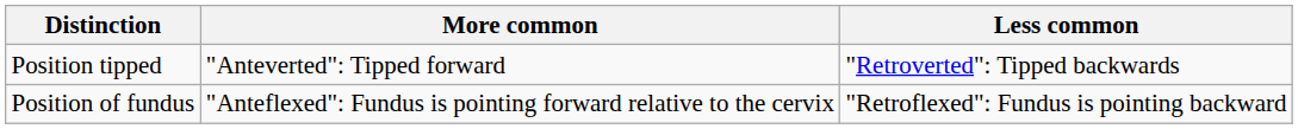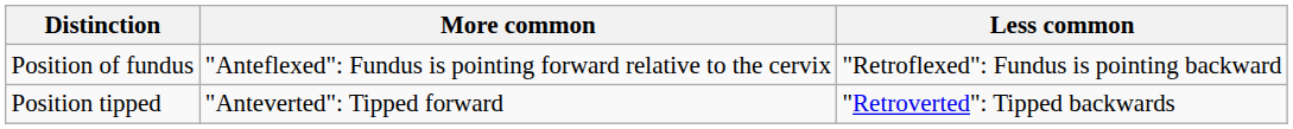 <table class="wikitable">
 <tr>
 <th>Distinction</th>
 <th>More common</th>
 <th>Less common</th>
 </tr>
 <tr>
+<td>Position of fundus</td>
+<td>"Anteflexed": Fundus is pointing forward relative to the cervix</td>
+<td>"Retroflexed": Fundus is pointing backward</td>
+</tr>
+<tr>
 <td>Position tipped</td>
 <td>"Anteverted": Tipped forward</td>
 <td>"<a href='#'>Retroverted</a>": Tipped backwards</td>
 </tr>
-<tr>
-<td>Position of fundus</td>
-<td>"Anteflexed": Fundus is pointing forward relative to the cervix</td>
-<td>"Retroflexed": Fundus is pointing backward</td>
-</tr>
 </table>
